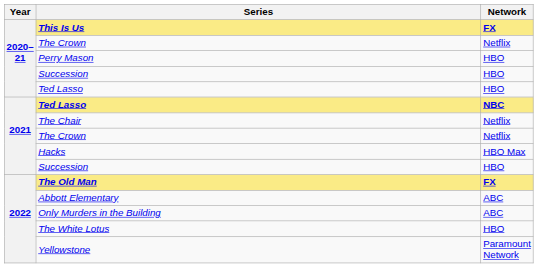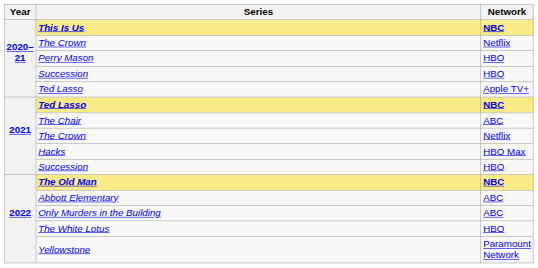 <table class="wikitable sortable">
 <tr>
 <th scope="col" style="width:5%;">Year</th>
 <th scope="col" style="width:90%;">Series</th>
 <th width="5%">Network</th>
 </tr>
 <tr>
 <th scope="row" rowspan=5 style="text-align:center;"><a href='#'>2020–21</a><br> <br> </th>
 <td style="background:#FAEB86;"><strong><em><a href='#'>This Is Us</a></em></strong></td>
-<td style="background:#FAEB86;"><strong><a href='#'>FX</a></strong></td>
+<td style="background:#FAEB86;"><strong><a href='#'>NBC</a></strong></td>
 </tr>
 <tr>
 <td><em><a href='#'>The Crown</a></em></td>
 <td><a href='#'>Netflix</a></td>
 </tr>
 <tr>
 <td><em><a href='#'>Perry Mason</a></em></td>
 <td><a href='#'>HBO</a></td>
 </tr>
 <tr>
 <td><em><a href='#'>Succession</a></em></td>
 <td><a href='#'>HBO</a></td>
 </tr>
 <tr>
 <td><em><a href='#'>Ted Lasso</a></em></td>
-<td><a href='#'>HBO</a></td>
+<td><a href='#'>Apple TV+</a></td>
 </tr>
 <tr>
 <th scope="row" rowspan=5 style="text-align:center;"><a href='#'>2021</a><br> <br> </th>
 <td style="background:#FAEB86;"><strong><em><a href='#'>Ted Lasso</a></em></strong></td>
 <td style="background:#FAEB86;"><strong><a href='#'>NBC</a></strong></td>
 </tr>
 <tr>
 <td><em><a href='#'>The Chair</a></em></td>
-<td><a href='#'>Netflix</a></td>
+<td><a href='#'>ABC</a></td>
 </tr>
 <tr>
 <td><em><a href='#'>The Crown</a></em></td>
 <td><a href='#'>Netflix</a></td>
 </tr>
 <tr>
 <td><em><a href='#'>Hacks</a></em></td>
 <td><a href='#'>HBO Max</a></td>
 </tr>
 <tr>
 <td><em><a href='#'>Succession</a></em></td>
 <td><a href='#'>HBO</a></td>
 </tr>
 <tr>
 <th scope="row" rowspan=5 style="text-align:center;"><a href='#'>2022</a><br> <br> </th>
 <td style="background:#FAEB86;"><strong><em><a href='#'>The Old Man</a></em></strong></td>
-<td style="background:#FAEB86;"><strong><a href='#'>FX</a></strong></td>
+<td style="background:#FAEB86;"><strong><a href='#'>NBC</a></strong></td>
 </tr>
 <tr>
 <td><em><a href='#'>Abbott Elementary</a></em></td>
 <td><a href='#'>ABC</a></td>
 </tr>
 <tr>
 <td><em><a href='#'>Only Murders in the Building</a></em></td>
 <td><a href='#'>ABC</a></td>
 </tr>
 <tr>
 <td><em><a href='#'>The White Lotus</a></em></td>
 <td><a href='#'>HBO</a></td>
 </tr>
 <tr>
 <td><em><a href='#'>Yellowstone</a></em></td>
 <td><a href='#'>Paramount Network</a></td>
 </tr>
 </table>
